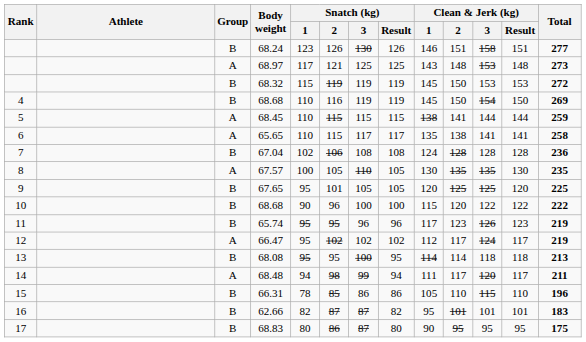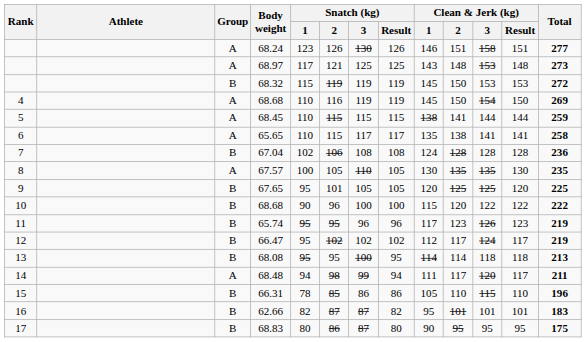 <table class = "wikitable" style="text-align:center;">
 <tr>
 <th rowspan=2 width=40>Rank</th>
 <th rowspan=2 width=250>Athlete</th>
 <th rowspan=2 width=40>Group</th>
 <th rowspan=2 width=50>Body weight</th>
 <th colspan=4>Snatch (kg)</th>
 <th colspan=4>Clean & Jerk (kg)</th>
 <th rowspan=2 width=55>Total</th>
 </tr>
 <tr>
 <th width=35>1</th>
 <th width=35>2</th>
 <th width=35>3</th>
 <th width=45>Result</th>
 <th width=35>1</th>
 <th width=35>2</th>
 <th width=35>3</th>
 <th width=45>Result</th>
 </tr>
 <tr>
 <td></td>
 <td align=left></td>
-<td>B</td>
+<td>A</td>
 <td>68.24</td>
 <td>123</td>
 <td>126</td>
 <td><s>130</s></td>
 <td>126</td>
 <td>146</td>
 <td>151</td>
 <td><s>158</s></td>
 <td>151</td>
 <td><strong>277</strong></td>
 </tr>
 <tr>
 <td></td>
 <td align=left></td>
 <td>A</td>
 <td>68.97</td>
 <td>117</td>
 <td>121</td>
 <td>125</td>
 <td>125</td>
 <td>143</td>
 <td>148</td>
 <td><s>153</s></td>
 <td>148</td>
 <td><strong>273</strong></td>
 </tr>
 <tr>
 <td></td>
 <td align=left></td>
 <td>B</td>
 <td>68.32</td>
 <td>115</td>
 <td><s>119</s></td>
 <td>119</td>
 <td>119</td>
 <td>145</td>
 <td>150</td>
 <td>153</td>
 <td>153</td>
 <td><strong>272</strong></td>
 </tr>
 <tr>
 <td>4</td>
 <td align=left></td>
-<td>B</td>
+<td>A</td>
 <td>68.68</td>
 <td>110</td>
 <td>116</td>
 <td>119</td>
 <td>119</td>
 <td>145</td>
 <td>150</td>
 <td><s>154</s></td>
 <td>150</td>
 <td><strong>269</strong></td>
 </tr>
 <tr>
 <td>5</td>
 <td align=left></td>
 <td>A</td>
 <td>68.45</td>
 <td>110</td>
 <td><s>115</s></td>
 <td>115</td>
 <td>115</td>
 <td><s>138</s></td>
 <td>141</td>
 <td>144</td>
 <td>144</td>
 <td><strong>259</strong></td>
 </tr>
 <tr>
 <td>6</td>
 <td align=left></td>
 <td>A</td>
 <td>65.65</td>
 <td>110</td>
 <td>115</td>
 <td>117</td>
 <td>117</td>
 <td>135</td>
 <td>138</td>
 <td>141</td>
 <td>141</td>
 <td><strong>258</strong></td>
 </tr>
 <tr>
 <td>7</td>
 <td align=left></td>
 <td>B</td>
 <td>67.04</td>
 <td>102</td>
 <td><s>106</s></td>
 <td>108</td>
 <td>108</td>
 <td>124</td>
 <td><s>128</s></td>
 <td>128</td>
 <td>128</td>
 <td><strong>236</strong></td>
 </tr>
 <tr>
 <td>8</td>
 <td align=left></td>
 <td>A</td>
 <td>67.57</td>
 <td>100</td>
 <td>105</td>
 <td><s>110</s></td>
 <td>105</td>
 <td>130</td>
 <td><s>135</s></td>
 <td><s>135</s></td>
 <td>130</td>
 <td><strong>235</strong></td>
 </tr>
 <tr>
 <td>9</td>
 <td align=left></td>
 <td>B</td>
 <td>67.65</td>
 <td>95</td>
 <td>101</td>
 <td>105</td>
 <td>105</td>
 <td>120</td>
 <td><s>125</s></td>
 <td><s>125</s></td>
 <td>120</td>
 <td><strong>225</strong></td>
 </tr>
 <tr>
 <td>10</td>
 <td align=left></td>
 <td>B</td>
 <td>68.68</td>
 <td>90</td>
 <td>96</td>
 <td>100</td>
 <td>100</td>
 <td>115</td>
 <td>120</td>
 <td>122</td>
 <td>122</td>
 <td><strong>222</strong></td>
 </tr>
 <tr>
 <td>11</td>
 <td align=left></td>
 <td>B</td>
 <td>65.74</td>
 <td><s>95</s></td>
 <td><s>95</s></td>
 <td>96</td>
 <td>96</td>
 <td>117</td>
 <td>123</td>
 <td><s>126</s></td>
 <td>123</td>
 <td><strong>219</strong></td>
 </tr>
 <tr>
 <td>12</td>
 <td align=left></td>
-<td>A</td>
+<td>B</td>
 <td>66.47</td>
 <td>95</td>
 <td><s>102</s></td>
 <td>102</td>
 <td>102</td>
 <td>112</td>
 <td>117</td>
 <td><s>124</s></td>
 <td>117</td>
 <td><strong>219</strong></td>
 </tr>
 <tr>
 <td>13</td>
 <td align=left></td>
 <td>B</td>
 <td>68.08</td>
 <td><s>95</s></td>
 <td>95</td>
 <td><s>100</s></td>
 <td>95</td>
 <td><s>114</s></td>
 <td>114</td>
 <td>118</td>
 <td>118</td>
 <td><strong>213</strong></td>
 </tr>
 <tr>
 <td>14</td>
 <td align=left></td>
 <td>A</td>
 <td>68.48</td>
 <td>94</td>
 <td><s>98</s></td>
 <td><s>99</s></td>
 <td>94</td>
 <td>111</td>
 <td>117</td>
 <td><s>120</s></td>
 <td>117</td>
 <td><strong>211</strong></td>
 </tr>
 <tr>
 <td>15</td>
 <td align=left></td>
 <td>B</td>
 <td>66.31</td>
 <td>78</td>
 <td><s>85</s></td>
 <td>86</td>
 <td>86</td>
 <td>105</td>
 <td>110</td>
 <td><s>115</s></td>
 <td>110</td>
 <td><strong>196</strong></td>
 </tr>
 <tr>
 <td>16</td>
 <td align=left></td>
 <td>B</td>
 <td>62.66</td>
 <td>82</td>
 <td><s>87</s></td>
 <td><s>87</s></td>
 <td>82</td>
 <td>95</td>
 <td><s>101</s></td>
 <td>101</td>
 <td>101</td>
 <td><strong>183</strong></td>
 </tr>
 <tr>
 <td>17</td>
 <td align=left></td>
 <td>B</td>
 <td>68.83</td>
 <td>80</td>
 <td><s>86</s></td>
 <td><s>87</s></td>
 <td>80</td>
 <td>90</td>
 <td><s>95</s></td>
 <td>95</td>
 <td>95</td>
 <td><strong>175</strong></td>
 </tr>
 </table>
